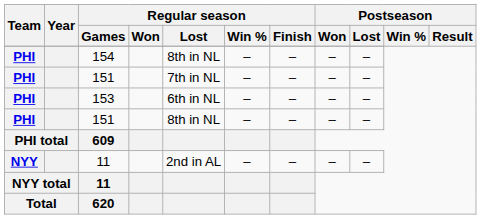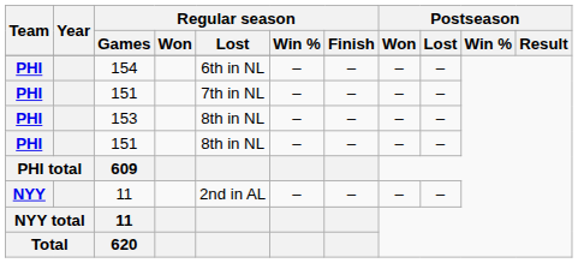 <table class="wikitable" style="font-size: 95%; text-align:center;">
 <tr>
 <th rowspan="2">Team</th>
 <th rowspan="2">Year</th>
 <th colspan="5">Regular season</th>
 <th colspan="4">Postseason</th>
 </tr>
 <tr>
 <th>Games</th>
 <th>Won</th>
 <th>Lost</th>
 <th>Win %</th>
 <th>Finish</th>
 <th>Won</th>
 <th>Lost</th>
 <th>Win %</th>
 <th>Result</th>
 </tr>
 <tr>
 </tr>
 <tr>
 <th><a href='#'>PHI</a></th>
 <th></th>
 <td>154</td>
 <td></td>
-<td>8th in NL</td>
+<td>6th in NL</td>
 <td>–</td>
 <td>–</td>
 <td>–</td>
 <td>–</td>
 </tr>
 <tr>
 <th><a href='#'>PHI</a></th>
 <th></th>
 <td>151</td>
 <td></td>
 <td>7th in NL</td>
 <td>–</td>
 <td>–</td>
 <td>–</td>
 <td>–</td>
 </tr>
 <tr>
 <th><a href='#'>PHI</a></th>
 <th></th>
 <td>153</td>
 <td></td>
-<td>6th in NL</td>
+<td>8th in NL</td>
 <td>–</td>
 <td>–</td>
 <td>–</td>
 <td>–</td>
 </tr>
 <tr>
 <th><a href='#'>PHI</a></th>
 <th></th>
 <td>151</td>
 <td></td>
 <td>8th in NL</td>
 <td>–</td>
 <td>–</td>
 <td>–</td>
 <td>–</td>
 </tr>
 <tr>
 <th colspan="2">PHI total</th>
 <th>609</th>
 <th></th>
 <th></th>
 <th></th>
 <th></th>
 </tr>
 <tr>
 <th><a href='#'>NYY</a></th>
 <th></th>
 <td>11</td>
 <td></td>
 <td>2nd in AL</td>
 <td>–</td>
 <td>–</td>
 <td>–</td>
 <td>–</td>
 </tr>
 <tr>
 <th colspan="2">NYY total</th>
 <th>11</th>
 <th></th>
 <th></th>
 <th></th>
 <th></th>
 </tr>
 <tr>
 <th colspan="2">Total</th>
 <th>620</th>
 <th></th>
 <th></th>
 <th></th>
 <th></th>
 </tr>
 </table>
